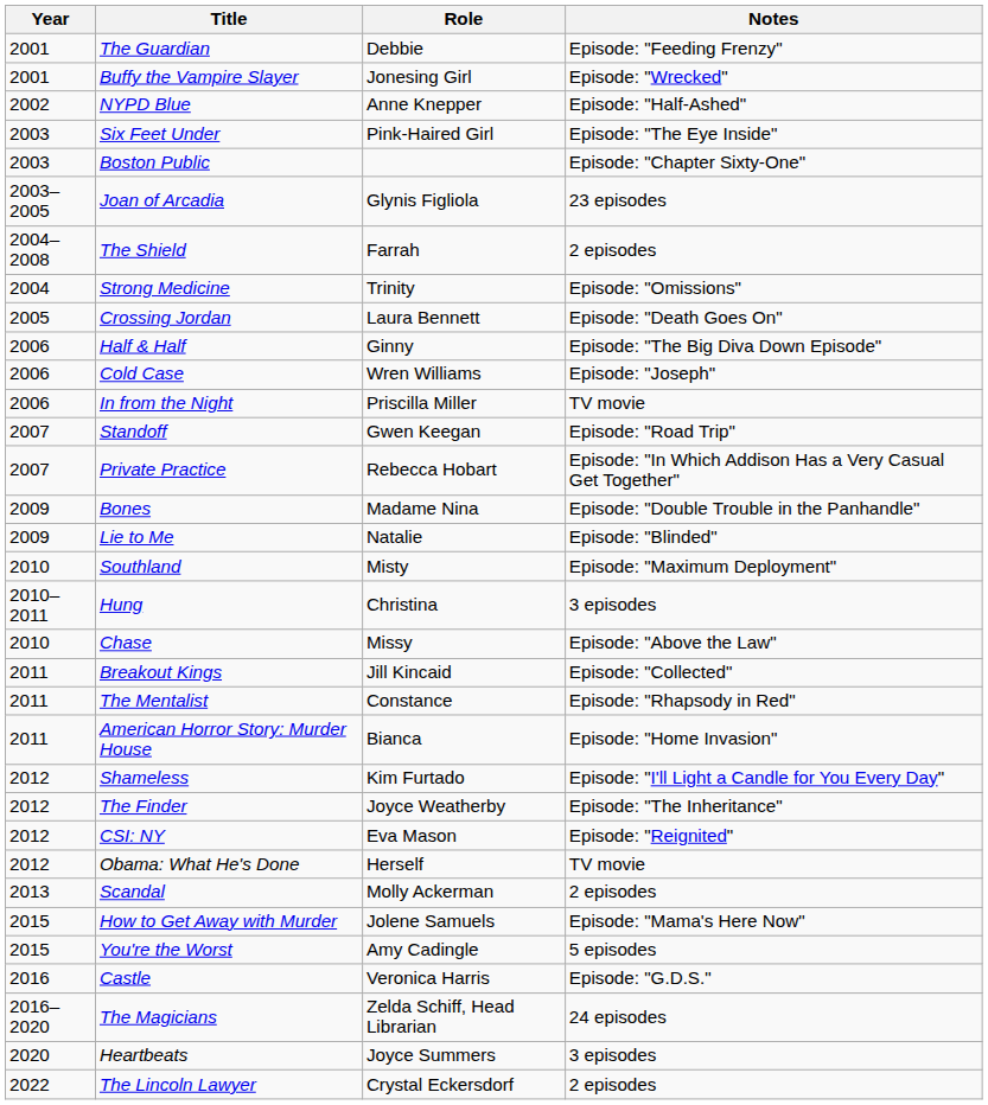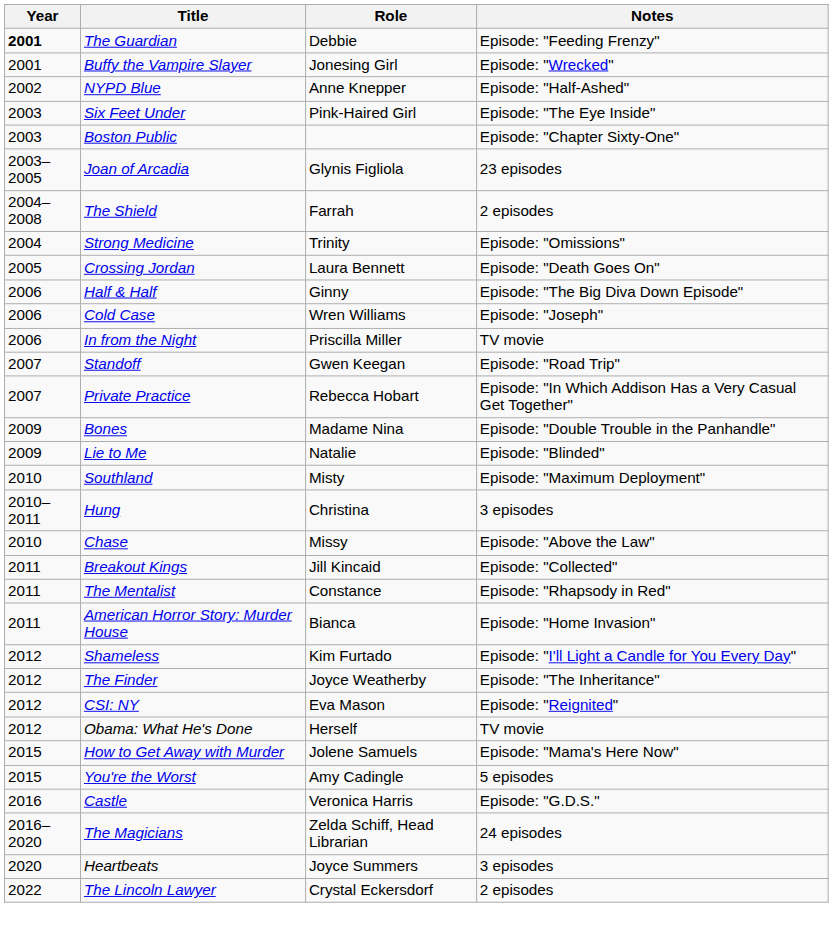 <table class="wikitable sortable">
 <tr>
 <th>Year</th>
 <th>Title</th>
 <th>Role</th>
 <th class="unsortable">Notes</th>
 </tr>
 <tr>
-<td>2001</td>
+<td><strong>2001</strong></td>
 <td><em><a href='#'>The Guardian</a></em></td>
 <td>Debbie</td>
 <td>Episode: "Feeding Frenzy"</td>
 </tr>
 <tr>
 <td>2001</td>
 <td><em><a href='#'>Buffy the Vampire Slayer</a></em></td>
 <td>Jonesing Girl</td>
 <td>Episode: "<a href='#'>Wrecked</a>"</td>
 </tr>
 <tr>
 <td>2002</td>
 <td><em><a href='#'>NYPD Blue</a></em></td>
 <td>Anne Knepper</td>
 <td>Episode: "Half-Ashed"</td>
 </tr>
 <tr>
 <td>2003</td>
 <td><em><a href='#'>Six Feet Under</a></em></td>
 <td>Pink-Haired Girl</td>
 <td>Episode: "The Eye Inside"</td>
 </tr>
 <tr>
 <td>2003</td>
 <td><em><a href='#'>Boston Public</a></em></td>
 <td></td>
 <td>Episode: "Chapter Sixty-One"</td>
 </tr>
 <tr>
 <td>2003–2005</td>
 <td><em><a href='#'>Joan of Arcadia</a></em></td>
 <td>Glynis Figliola</td>
 <td>23 episodes</td>
 </tr>
 <tr>
 <td>2004–2008</td>
 <td><em><a href='#'>The Shield</a></em></td>
 <td>Farrah</td>
 <td>2 episodes</td>
 </tr>
 <tr>
 <td>2004</td>
 <td><em><a href='#'>Strong Medicine</a></em></td>
 <td>Trinity</td>
 <td>Episode: "Omissions"</td>
 </tr>
 <tr>
 <td>2005</td>
 <td><em><a href='#'>Crossing Jordan</a></em></td>
 <td>Laura Bennett</td>
 <td>Episode: "Death Goes On"</td>
 </tr>
 <tr>
 <td>2006</td>
 <td><em><a href='#'>Half & Half</a></em></td>
 <td>Ginny</td>
 <td>Episode: "The Big Diva Down Episode"</td>
 </tr>
 <tr>
 <td>2006</td>
 <td><em><a href='#'>Cold Case</a></em></td>
 <td>Wren Williams</td>
 <td>Episode: "Joseph"</td>
 </tr>
 <tr>
 <td>2006</td>
 <td><em><a href='#'>In from the Night</a></em></td>
 <td>Priscilla Miller</td>
 <td>TV movie</td>
 </tr>
 <tr>
 <td>2007</td>
 <td><em><a href='#'>Standoff</a></em></td>
 <td>Gwen Keegan</td>
 <td>Episode: "Road Trip"</td>
 </tr>
 <tr>
 <td>2007</td>
 <td><em><a href='#'>Private Practice</a></em></td>
 <td>Rebecca Hobart</td>
 <td>Episode: "In Which Addison Has a Very Casual Get Together"</td>
 </tr>
 <tr>
 <td>2009</td>
 <td><em><a href='#'>Bones</a></em></td>
 <td>Madame Nina</td>
 <td>Episode: "Double Trouble in the Panhandle"</td>
 </tr>
 <tr>
 <td>2009</td>
 <td><em><a href='#'>Lie to Me</a></em></td>
 <td>Natalie</td>
 <td>Episode: "Blinded"</td>
 </tr>
 <tr>
 <td>2010</td>
 <td><em><a href='#'>Southland</a></em></td>
 <td>Misty</td>
 <td>Episode: "Maximum Deployment"</td>
 </tr>
 <tr>
 <td>2010–2011</td>
 <td><em><a href='#'>Hung</a></em></td>
 <td>Christina</td>
 <td>3 episodes</td>
 </tr>
 <tr>
 <td>2010</td>
 <td><em><a href='#'>Chase</a></em></td>
 <td>Missy</td>
 <td>Episode: "Above the Law"</td>
 </tr>
 <tr>
 <td>2011</td>
 <td><em><a href='#'>Breakout Kings</a></em></td>
 <td>Jill Kincaid</td>
 <td>Episode: "Collected"</td>
 </tr>
 <tr>
 <td>2011</td>
 <td><em><a href='#'>The Mentalist</a></em></td>
 <td>Constance</td>
 <td>Episode: "Rhapsody in Red"</td>
 </tr>
 <tr>
 <td>2011</td>
 <td><em><a href='#'>American Horror Story: Murder House</a></em></td>
 <td>Bianca</td>
 <td>Episode: "Home Invasion"</td>
 </tr>
 <tr>
 <td>2012</td>
 <td><em><a href='#'>Shameless</a></em></td>
 <td>Kim Furtado</td>
 <td>Episode: "<a href='#'>I'll Light a Candle for You Every Day</a>"</td>
 </tr>
 <tr>
 <td>2012</td>
 <td><em><a href='#'>The Finder</a></em></td>
 <td>Joyce Weatherby</td>
 <td>Episode: "The Inheritance"</td>
 </tr>
 <tr>
 <td>2012</td>
 <td><em><a href='#'>CSI: NY</a></em></td>
 <td>Eva Mason</td>
 <td>Episode: "<a href='#'>Reignited</a>"</td>
 </tr>
 <tr>
 <td>2012</td>
 <td><em>Obama: What He's Done</em></td>
 <td>Herself</td>
 <td>TV movie</td>
 </tr>
 <tr>
-<td>2013</td>
-<td><em><a href='#'>Scandal</a></em></td>
-<td>Molly Ackerman</td>
-<td>2 episodes</td>
-</tr>
-<tr>
 <td>2015</td>
 <td><em><a href='#'>How to Get Away with Murder</a></em></td>
 <td>Jolene Samuels</td>
 <td>Episode: "Mama's Here Now"</td>
 </tr>
 <tr>
 <td>2015</td>
 <td><em><a href='#'>You're the Worst</a></em></td>
 <td>Amy Cadingle</td>
 <td>5 episodes</td>
 </tr>
 <tr>
 <td>2016</td>
 <td><em><a href='#'>Castle</a></em></td>
 <td>Veronica Harris</td>
 <td>Episode: "G.D.S."</td>
 </tr>
 <tr>
 <td>2016–2020</td>
 <td><em><a href='#'>The Magicians</a></em></td>
 <td>Zelda Schiff, Head Librarian</td>
 <td>24 episodes</td>
 </tr>
 <tr>
 <td>2020</td>
 <td><em>Heartbeats</em></td>
 <td>Joyce Summers</td>
 <td>3 episodes</td>
 </tr>
 <tr>
 <td>2022</td>
 <td><em><a href='#'>The Lincoln Lawyer</a></em></td>
 <td>Crystal Eckersdorf</td>
 <td>2 episodes</td>
 </tr>
 </table>
